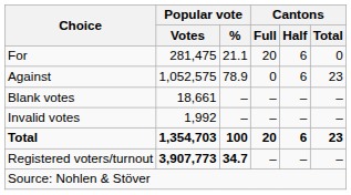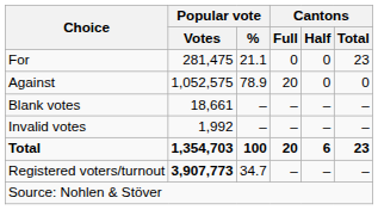 <table class=wikitable style=text-align:right>
 <tr>
 <th rowspan=2>Choice</th>
 <th colspan=2>Popular vote</th>
 <th colspan=3>Cantons</th>
 </tr>
 <tr>
 <th>Votes</th>
 <th>%</th>
 <th>Full</th>
 <th>Half</th>
 <th>Total</th>
 </tr>
 <tr>
 <td align=left>For</td>
 <td>281,475</td>
 <td>21.1</td>
-<td>20</td>
-<td>6</td>
 <td>0</td>
+<td>0</td>
+<td>23</td>
 </tr>
 <tr>
 <td align=left>Against</td>
 <td>1,052,575</td>
 <td>78.9</td>
+<td>20</td>
 <td>0</td>
-<td>6</td>
-<td>23</td>
+<td>0</td>
 </tr>
 <tr>
 <td align=left>Blank votes</td>
 <td>18,661</td>
 <td>–</td>
 <td>–</td>
 <td>–</td>
 <td>–</td>
 </tr>
 <tr>
 <td align=left>Invalid votes</td>
 <td>1,992</td>
 <td>–</td>
 <td>–</td>
 <td>–</td>
 <td>–</td>
 </tr>
 <tr>
 <td align=left><strong>Total</strong></td>
 <td><strong>1,354,703</strong></td>
 <td><strong>100</strong></td>
 <td><strong>20</strong></td>
 <td><strong>6</strong></td>
 <td><strong>23</strong></td>
 </tr>
 <tr>
 <td align=left>Registered voters/turnout</td>
 <td><strong>3,907,773</strong></td>
-<td><strong>34.7</strong></td>
+<td>34.7</td>
 <td>–</td>
 <td>–</td>
 <td>–</td>
 </tr>
 <tr>
 <td align=left colspan=11>Source: Nohlen & Stöver</td>
 </tr>
 </table>
